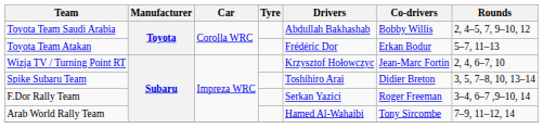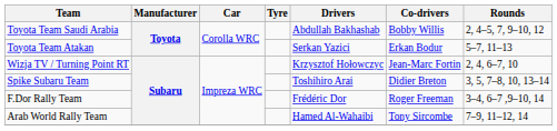 <table class="wikitable" style="font-size: 85%">
 <tr>
 <th>Team</th>
 <th>Manufacturer</th>
 <th>Car</th>
 <th>Tyre</th>
 <th>Drivers</th>
 <th>Co-drivers</th>
 <th>Rounds</th>
 </tr>
 <tr>
 <td> <a href='#'>Toyota Team Saudi Arabia</a></td>
 <th rowspan="2"><a href='#'>Toyota</a></th>
 <td rowspan="2"><a href='#'>Corolla WRC</a></td>
 <td align="center"></td>
 <td> <a href='#'>Abdullah Bakhashab</a></td>
 <td> <a href='#'>Bobby Willis</a></td>
 <td>2, 4–5, 7, 9–10, 12</td>
 </tr>
 <tr>
 <td> <a href='#'>Toyota Team Atakan</a></td>
 <td align="center"></td>
-<td> <a href='#'>Frédéric Dor</a></td>
+<td> <a href='#'>Serkan Yazici</a></td>
 <td> <a href='#'>Erkan Bodur</a></td>
 <td>5–7, 11–13</td>
 </tr>
 <tr>
 <td> <a href='#'>Wizja TV / Turning Point RT</a></td>
 <th rowspan="4"><a href='#'>Subaru</a></th>
 <td rowspan="4"><a href='#'>Impreza WRC</a></td>
 <td align="center"></td>
 <td> <a href='#'>Krzysztof Hołowczyc</a></td>
 <td> <a href='#'>Jean-Marc Fortin</a></td>
 <td>2, 4, 6–7, 10</td>
 </tr>
 <tr>
 <td> <a href='#'>Spike Subaru Team</a></td>
 <td align="center"></td>
 <td> <a href='#'>Toshihiro Arai</a></td>
 <td> <a href='#'>Didier Breton</a></td>
 <td>3, 5, 7–8, 10, 13–14</td>
 </tr>
 <tr>
 <td> F.Dor Rally Team</td>
 <td align="center"></td>
-<td> <a href='#'>Serkan Yazici</a></td>
+<td> <a href='#'>Frédéric Dor</a></td>
 <td> <a href='#'>Roger Freeman</a></td>
 <td>3–4, 6–7 ,9–10, 14</td>
 </tr>
 <tr>
 <td> Arab World Rally Team</td>
 <td align="center"></td>
 <td> <a href='#'>Hamed Al-Wahaibi</a></td>
 <td> <a href='#'>Tony Sircombe</a></td>
 <td>7–9, 11–12, 14</td>
 </tr>
 <tr>
 </tr>
 </table>
